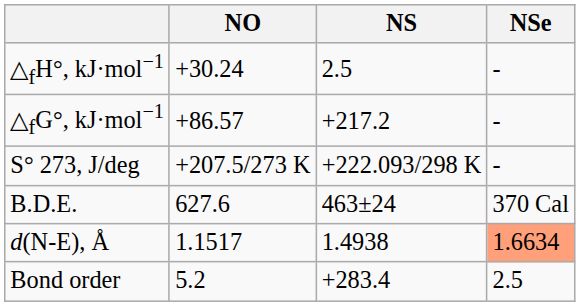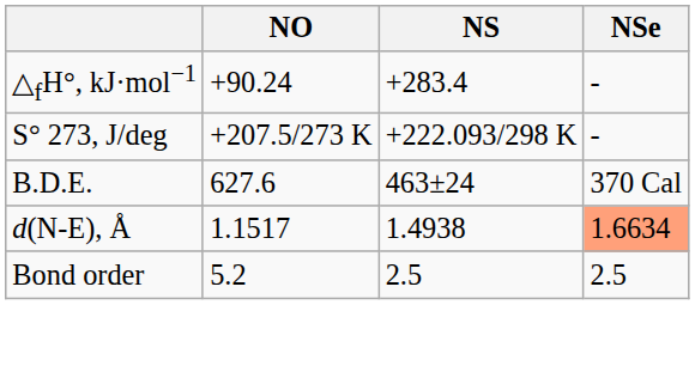 <table class="wikitable">
 <tr>
 <th></th>
 <th>NO</th>
 <th>NS</th>
 <th>NSe</th>
 </tr>
 <tr>
 <td>△<sub>f</sub>H°, kJ·mol<sup>−1</sup></td>
-<td>+30.24</td>
-<td>2.5</td>
-<td>-</td>
-</tr>
-<tr>
-<td>△<sub>f</sub>G°, kJ·mol<sup>−1</sup></td>
-<td>+86.57</td>
-<td>+217.2</td>
+<td>+90.24</td>
+<td>+283.4</td>
 <td>-</td>
 </tr>
 <tr>
 <td>S° 273, J/deg</td>
 <td>+207.5/273 K</td>
 <td>+222.093/298 K</td>
 <td>-</td>
 </tr>
 <tr>
 <td>B.D.E.</td>
 <td>627.6</td>
 <td>463±24</td>
 <td>370 Cal</td>
 </tr>
 <tr>
 <td><em>d</em>(N-E), Å</td>
 <td>1.1517</td>
 <td>1.4938</td>
 <td style="background: lightsalmon;">1.6634</td>
 </tr>
 <tr>
 <td>Bond order</td>
 <td>5.2</td>
-<td>+283.4</td>
+<td>2.5</td>
 <td>2.5</td>
 </tr>
 </table>
